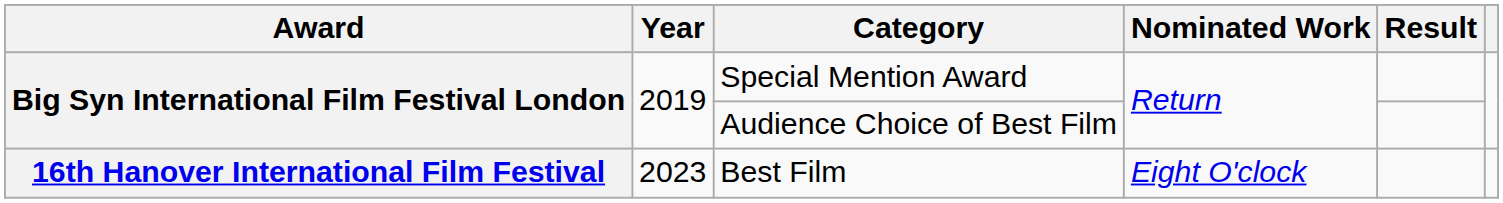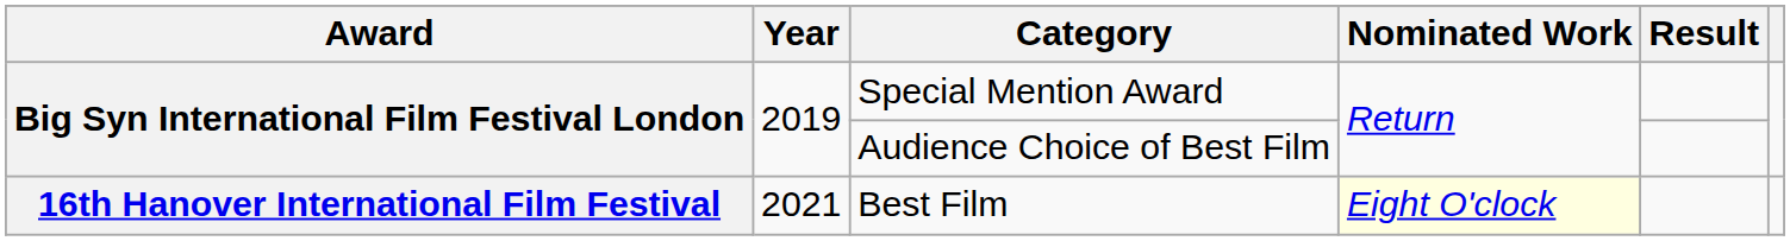 <table class="wikitable sortable plainrowheaders">
 <tr>
 <th scope="col">Award</th>
 <th scope="col">Year</th>
 <th scope="col">Category</th>
 <th scope="col">Nominated Work</th>
 <th scope="col">Result</th>
 <th scope="col" class="unsortable"></th>
 </tr>
 <tr>
 <th rowspan="2" scope="row">Big Syn International Film Festival London</th>
 <td rowspan="2">2019</td>
 <td>Special Mention Award</td>
 <td rowspan="2"><em><a href='#'>Return</a></em></td>
 <td></td>
 <td rowspan="2"></td>
 </tr>
 <tr>
 <td>Audience Choice of Best Film</td>
 <td></td>
 </tr>
 <tr>
 <th scope="row"><a href='#'>16th Hanover International Film Festival</a></th>
-<td>2023</td>
+<td>2021</td>
 <td>Best Film</td>
-<td><em><a href='#'>Eight O'clock</a></em></td>
+<td style="background: lightyellow;"><em><a href='#'>Eight O'clock</a></em></td>
 <td></td>
 <td></td>
 </tr>
 </table>
